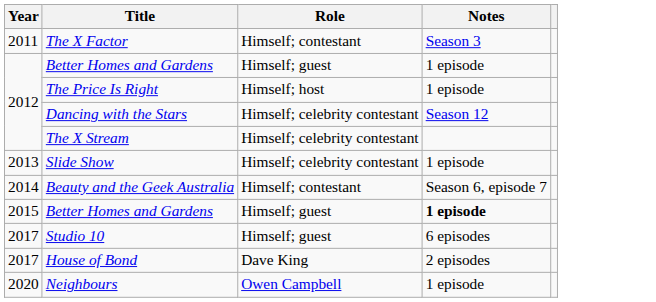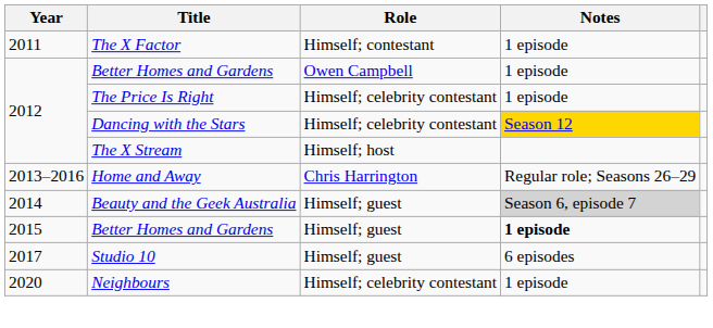 <table class="wikitable sortable">
 <tr>
 <th>Year</th>
 <th>Title</th>
 <th>Role</th>
 <th>Notes</th>
 <th></th>
 </tr>
 <tr>
 <td>2011</td>
 <td><em><a href='#'>The X Factor</a></em></td>
 <td>Himself; contestant</td>
-<td><a href='#'>Season 3</a></td>
+<td>1 episode</td>
 <td></td>
 </tr>
 <tr>
 <td rowspan="4">2012</td>
 <td><em><a href='#'>Better Homes and Gardens</a></em></td>
-<td>Himself; guest</td>
+<td><a href='#'>Owen Campbell</a></td>
 <td>1 episode</td>
 <td></td>
 </tr>
 <tr>
 <td><em><a href='#'>The Price Is Right</a></em></td>
-<td>Himself; host</td>
+<td>Himself; celebrity contestant</td>
 <td>1 episode</td>
 <td></td>
 </tr>
 <tr>
 <td><em><a href='#'>Dancing with the Stars</a></em></td>
 <td>Himself; celebrity contestant</td>
-<td><a href='#'>Season 12</a></td>
+<td style="background: gold;"><a href='#'>Season 12</a></td>
 <td></td>
 </tr>
 <tr>
 <td><em><a href='#'>The X Stream</a></em></td>
-<td>Himself; celebrity contestant</td>
+<td>Himself; host</td>
 <td></td>
 <td></td>
 </tr>
 <tr>
-<td>2013</td>
-<td><em><a href='#'>Slide Show</a></em></td>
-<td>Himself; celebrity contestant</td>
-<td>1 episode</td>
+<td>2013–2016</td>
+<td><em><a href='#'>Home and Away</a></em></td>
+<td><a href='#'>Chris Harrington</a></td>
+<td>Regular role; Seasons 26–29</td>
 <td></td>
 </tr>
 <tr>
 <td>2014</td>
 <td><em><a href='#'>Beauty and the Geek Australia</a></em></td>
-<td>Himself; contestant</td>
-<td>Season 6, episode 7</td>
+<td>Himself; guest</td>
+<td style="background: lightgrey;">Season 6, episode 7</td>
 <td></td>
 </tr>
 <tr>
 <td>2015</td>
 <td><em><a href='#'>Better Homes and Gardens</a></em></td>
 <td>Himself; guest</td>
 <td><strong>1 episode</strong></td>
 <td></td>
 </tr>
 <tr>
 <td>2017</td>
 <td><em><a href='#'>Studio 10</a></em></td>
 <td>Himself; guest</td>
 <td>6 episodes</td>
 <td></td>
 </tr>
 <tr>
-<td>2017</td>
-<td><em><a href='#'>House of Bond</a></em></td>
-<td>Dave King</td>
-<td>2 episodes</td>
-<td></td>
-</tr>
-<tr>
 <td>2020</td>
 <td><em><a href='#'>Neighbours</a></em></td>
-<td><a href='#'>Owen Campbell</a></td>
+<td>Himself; celebrity contestant</td>
 <td>1 episode</td>
 <td></td>
 </tr>
 </table>
